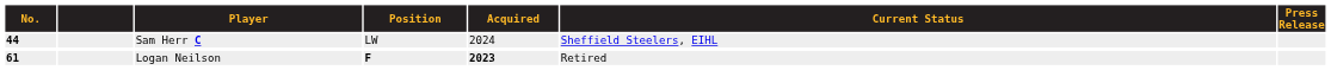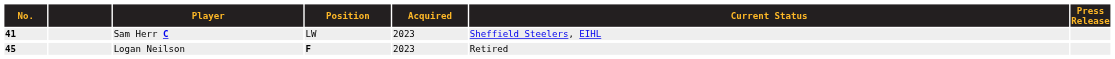 <table>
 <tr bgcolor="#231F20" style="color: #FDB827">
 <th width="4%">No.</th>
 <th width="6%"></th>
 <th width="18%">Player</th>
 <th width="8%">Position</th>
 <th width="7%">Acquired</th>
 <th width="57%">Current Status</th>
 <th width="10%">Press Release</th>
 </tr>
 <tr style="background:#eee;">
-<td><strong>44</strong></td>
+<td><strong>41</strong></td>
 <td></td>
 <td align="left">Sam Herr <a href='#'><strong>C</strong></a></td>
 <td>LW</td>
-<td>2024</td>
+<td>2023</td>
 <td align="left"><a href='#'>Sheffield Steelers</a>, <a href='#'>EIHL</a></td>
 <td></td>
 </tr>
 <tr>
 </tr>
 <tr style="background:#eee;">
-<td><strong>61</strong></td>
+<td><strong>45</strong></td>
 <td></td>
 <td align="left">Logan Neilson</td>
 <td><strong>F</strong></td>
-<td><strong>2023</strong></td>
+<td>2023</td>
 <td align="left">Retired</td>
 <td></td>
 </tr>
 </table>
